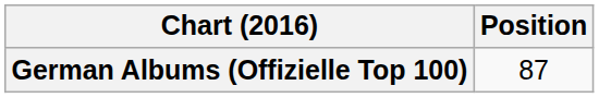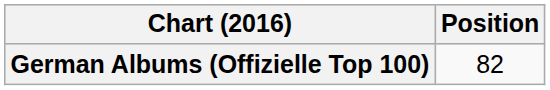 <table class="wikitable plainrowheaders" style="text-align:center">
 <tr>
 <th scope="col">Chart (2016)</th>
 <th scope="col">Position</th>
 </tr>
 <tr>
 <th scope="row">German Albums (Offizielle Top 100)</th>
-<td>87</td>
+<td>82</td>
 </tr>
 </table>
